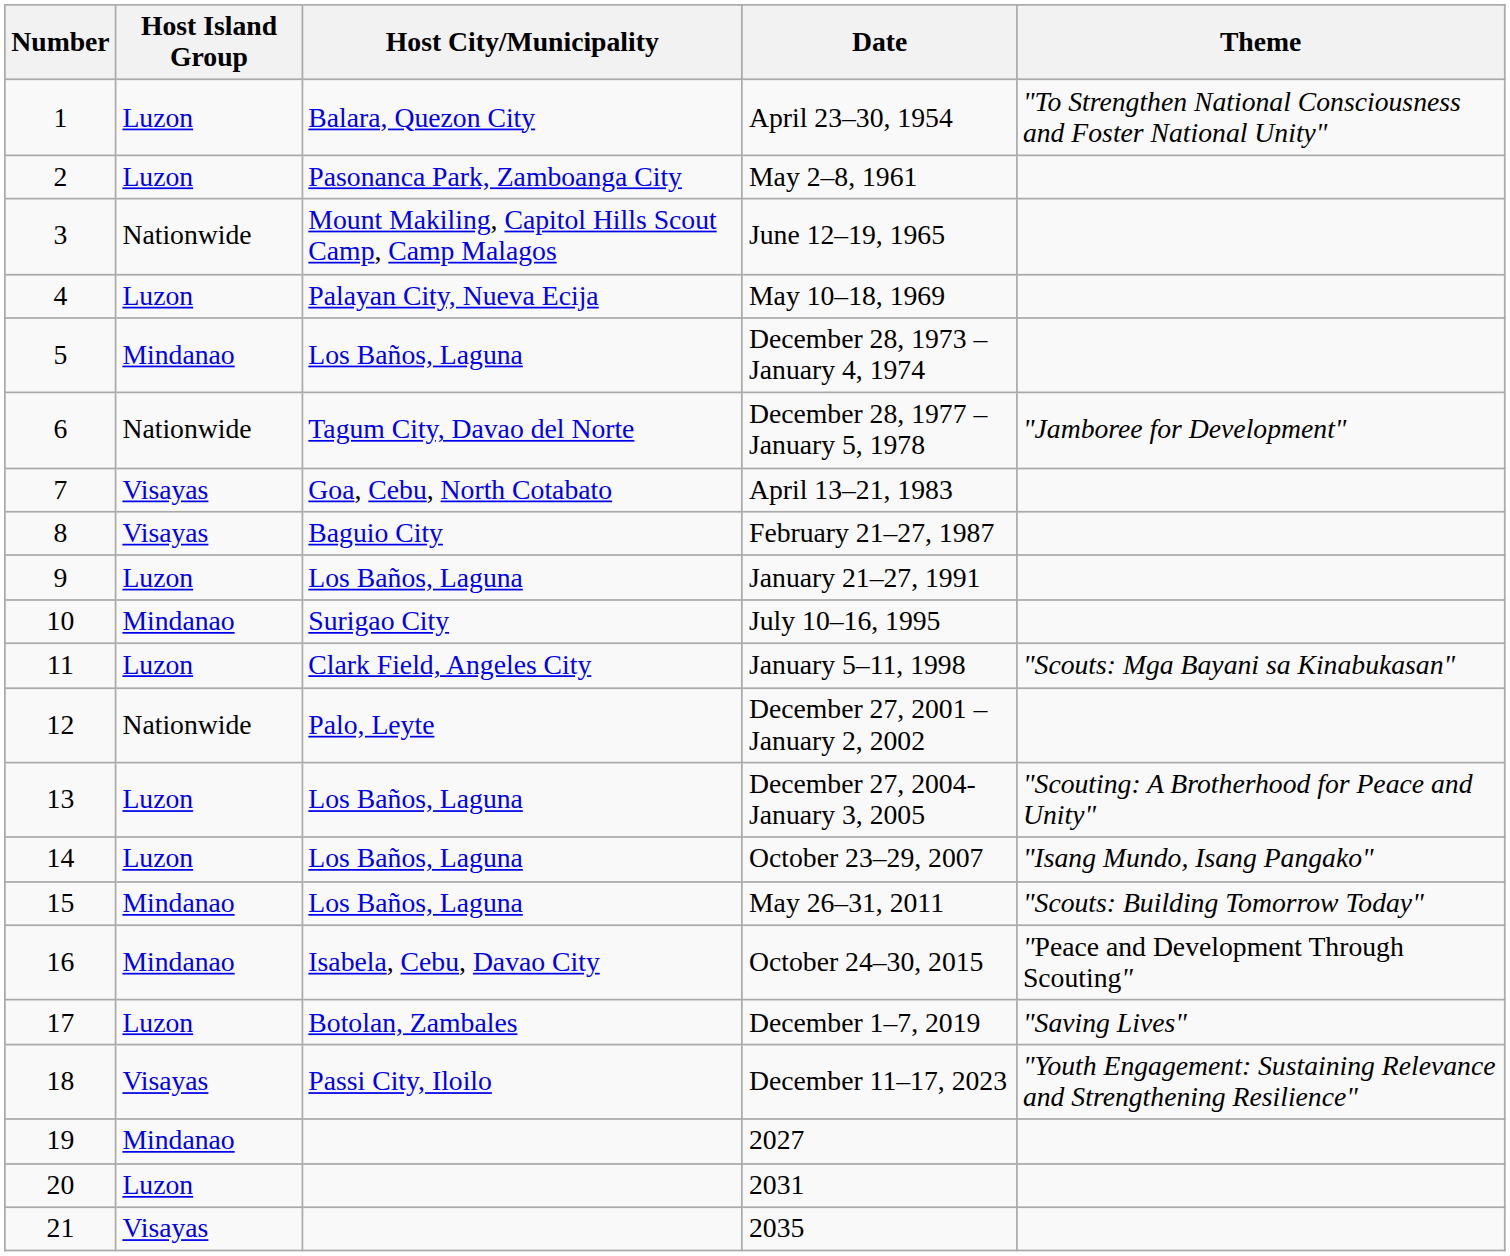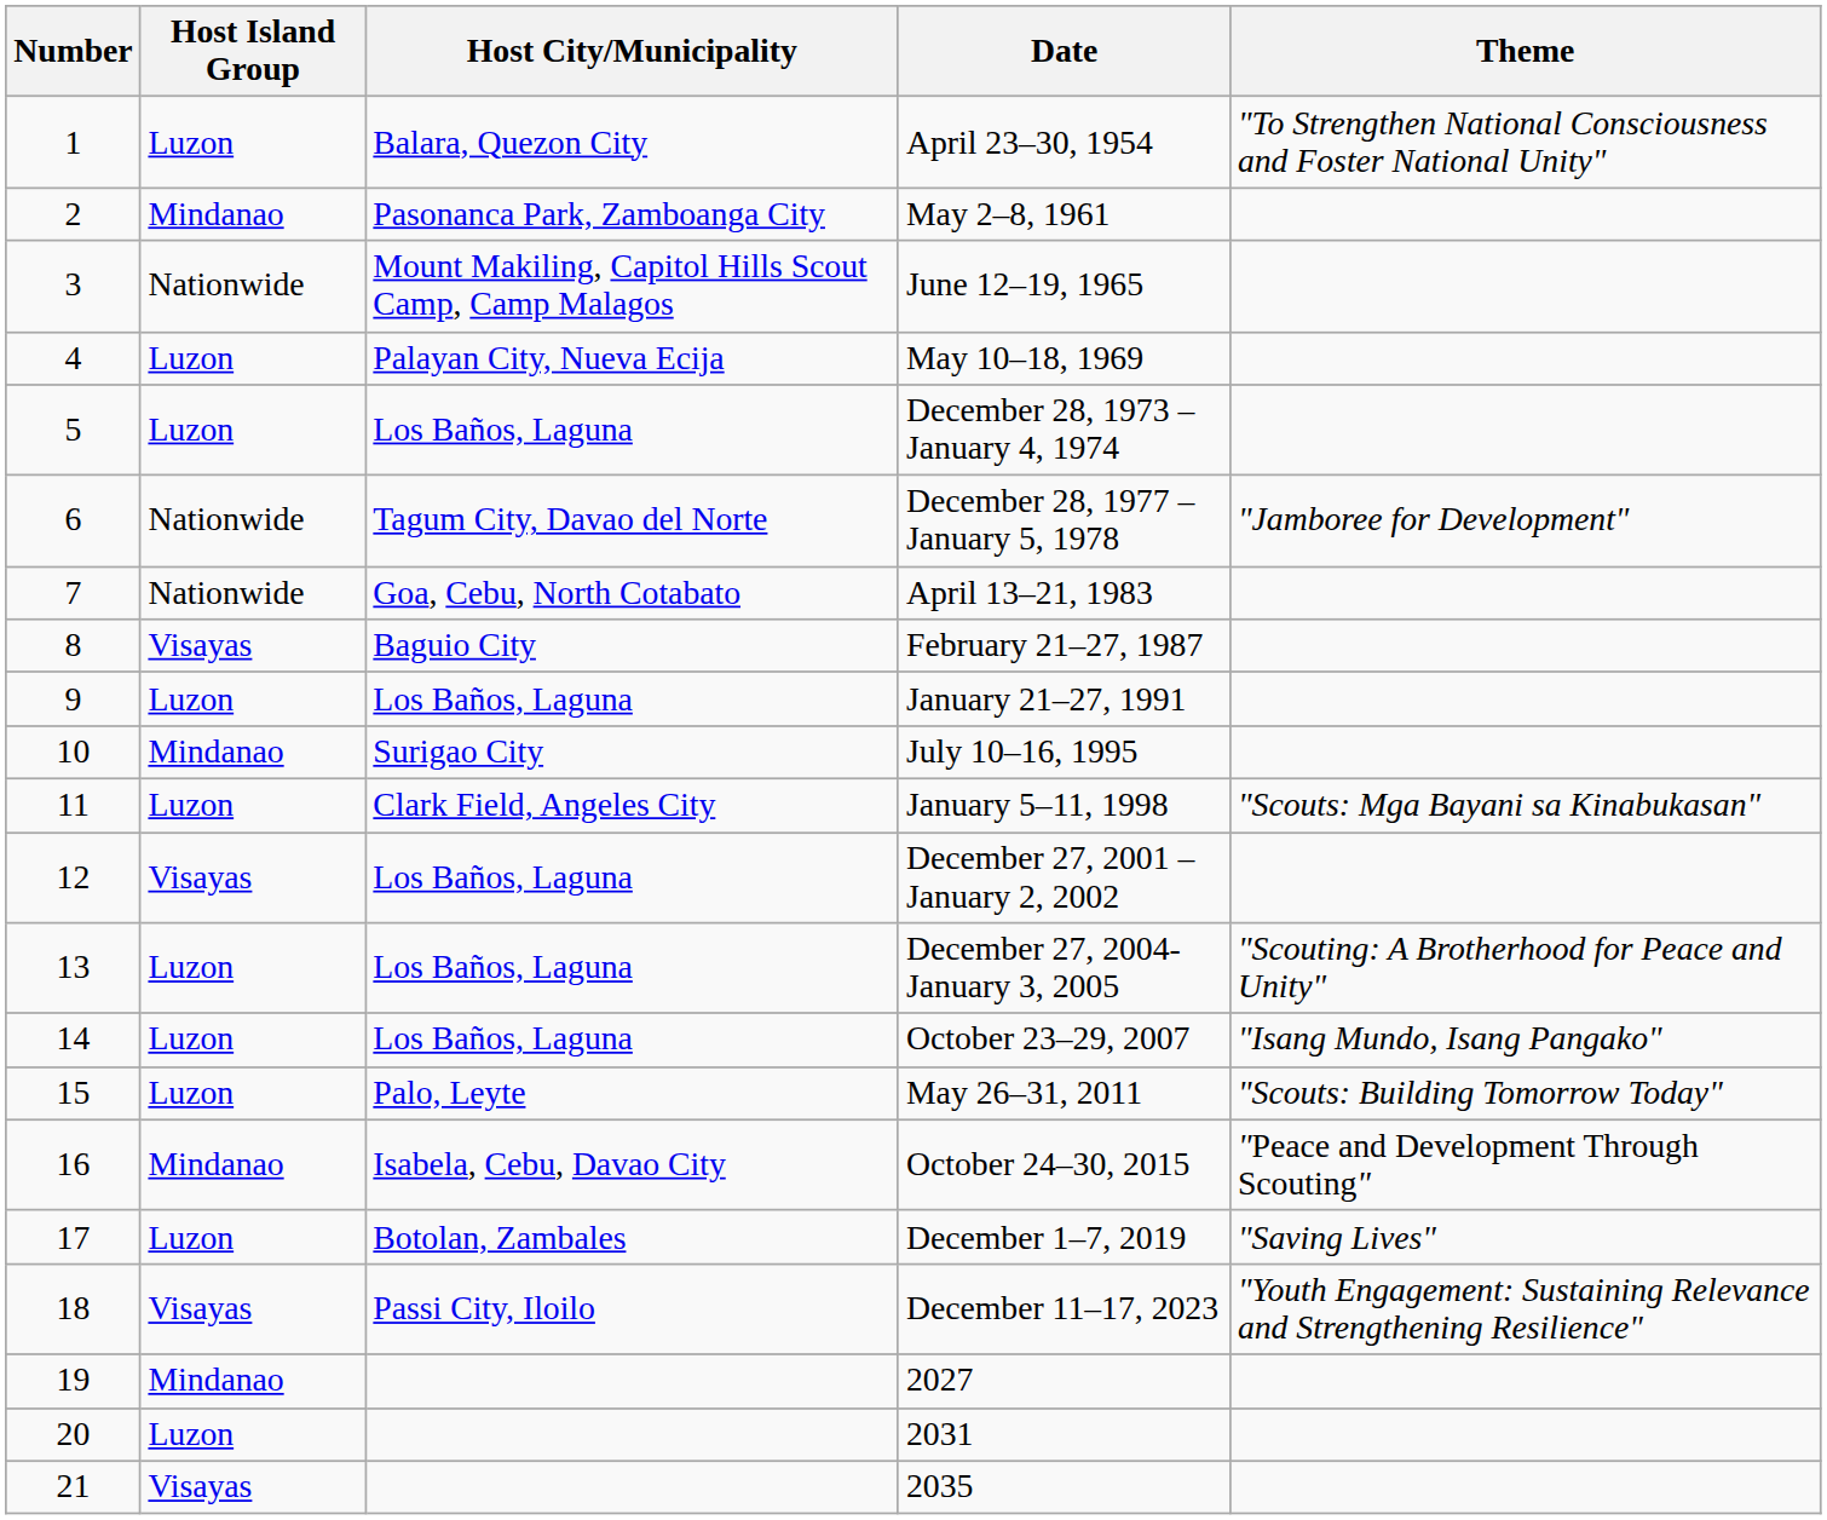 <table class="wikitable">
 <tr>
 <th>Number</th>
 <th>Host Island Group</th>
 <th>Host City/Municipality</th>
 <th>Date</th>
 <th>Theme</th>
 </tr>
 <tr>
 <td align=center>1</td>
 <td><a href='#'>Luzon</a></td>
 <td><a href='#'>Balara, Quezon City</a></td>
 <td>April 23–30, 1954</td>
 <td><em>"To Strengthen National Consciousness and Foster National Unity"</em></td>
 </tr>
 <tr>
 <td align=center>2</td>
-<td><a href='#'>Luzon</a></td>
+<td><a href='#'>Mindanao</a></td>
 <td><a href='#'>Pasonanca Park, Zamboanga City</a></td>
 <td>May 2–8, 1961</td>
 <td></td>
 </tr>
 <tr>
 <td align=center>3</td>
 <td>Nationwide</td>
 <td><a href='#'>Mount Makiling</a>, <a href='#'>Capitol Hills Scout Camp</a>, <a href='#'>Camp Malagos</a></td>
 <td>June 12–19, 1965</td>
 <td></td>
 </tr>
 <tr>
 <td align=center>4</td>
 <td><a href='#'>Luzon</a></td>
 <td><a href='#'>Palayan City, Nueva Ecija</a></td>
 <td>May 10–18, 1969</td>
 <td></td>
 </tr>
 <tr>
 <td align=center>5</td>
-<td><a href='#'>Mindanao</a></td>
+<td><a href='#'>Luzon</a></td>
 <td><a href='#'>Los Baños, Laguna</a></td>
 <td>December 28, 1973 – January 4, 1974</td>
 <td></td>
 </tr>
 <tr>
 <td align=center>6</td>
 <td>Nationwide</td>
 <td><a href='#'>Tagum City, Davao del Norte</a></td>
 <td>December 28, 1977 – January 5, 1978</td>
 <td><em>"Jamboree for Development"</em></td>
 </tr>
 <tr>
 <td align=center>7</td>
-<td><a href='#'>Visayas</a></td>
+<td>Nationwide</td>
 <td><a href='#'>Goa</a>, <a href='#'>Cebu</a>, <a href='#'>North Cotabato</a></td>
 <td>April 13–21, 1983</td>
 <td></td>
 </tr>
 <tr>
 <td align=center>8</td>
 <td><a href='#'>Visayas</a></td>
 <td><a href='#'>Baguio City</a></td>
 <td>February 21–27, 1987</td>
 <td></td>
 </tr>
 <tr>
 <td align=center>9</td>
 <td><a href='#'>Luzon</a></td>
 <td><a href='#'>Los Baños, Laguna</a></td>
 <td>January 21–27, 1991</td>
 <td></td>
 </tr>
 <tr>
 <td align=center>10</td>
 <td><a href='#'>Mindanao</a></td>
 <td><a href='#'>Surigao City</a></td>
 <td>July 10–16, 1995</td>
 <td></td>
 </tr>
 <tr>
 <td align=center>11</td>
 <td><a href='#'>Luzon</a></td>
 <td><a href='#'>Clark Field, Angeles City</a></td>
 <td>January 5–11, 1998</td>
 <td><em>"Scouts: Mga Bayani sa Kinabukasan"</em></td>
 </tr>
 <tr>
 <td align=center>12</td>
-<td>Nationwide</td>
-<td><a href='#'>Palo, Leyte</a></td>
+<td><a href='#'>Visayas</a></td>
+<td><a href='#'>Los Baños, Laguna</a></td>
 <td>December 27, 2001 – January 2, 2002</td>
 <td></td>
 </tr>
 <tr>
 <td align=center>13</td>
 <td><a href='#'>Luzon</a></td>
 <td><a href='#'>Los Baños, Laguna</a></td>
 <td>December 27, 2004- January 3, 2005</td>
 <td><em>"Scouting: A Brotherhood for Peace and Unity"</em></td>
 </tr>
 <tr>
 <td align=center>14</td>
 <td><a href='#'>Luzon</a></td>
 <td><a href='#'>Los Baños, Laguna</a></td>
 <td>October 23–29, 2007</td>
 <td><em>"Isang Mundo, Isang Pangako"</em></td>
 </tr>
 <tr>
 <td align=center>15</td>
-<td><a href='#'>Mindanao</a></td>
-<td><a href='#'>Los Baños, Laguna</a></td>
+<td><a href='#'>Luzon</a></td>
+<td><a href='#'>Palo, Leyte</a></td>
 <td>May 26–31, 2011</td>
 <td><em>"Scouts: Building Tomorrow Today"</em></td>
 </tr>
 <tr>
 <td align=center>16</td>
 <td><a href='#'>Mindanao</a></td>
 <td><a href='#'>Isabela</a>, <a href='#'>Cebu</a>, <a href='#'>Davao City</a></td>
 <td>October 24–30, 2015</td>
 <td><em>"</em>Peace and Development Through Scouting<em>"</em></td>
 </tr>
 <tr>
 <td align=center>17</td>
 <td><a href='#'>Luzon</a></td>
 <td><a href='#'>Botolan, Zambales</a></td>
 <td>December 1–7, 2019</td>
 <td><em>"Saving Lives"</em></td>
 </tr>
 <tr>
 <td align=center>18</td>
 <td><a href='#'>Visayas</a></td>
 <td><a href='#'>Passi City, Iloilo</a></td>
 <td>December 11–17, 2023</td>
 <td><em>"Youth Engagement: Sustaining Relevance and Strengthening Resilience"</em></td>
 </tr>
 <tr>
 <td align=center>19</td>
 <td><a href='#'>Mindanao</a></td>
 <td></td>
 <td>2027</td>
 <td></td>
 </tr>
 <tr>
 <td align=center>20</td>
 <td><a href='#'>Luzon</a></td>
 <td></td>
 <td>2031</td>
 <td></td>
 </tr>
 <tr>
 <td align=center>21</td>
 <td><a href='#'>Visayas</a></td>
 <td></td>
 <td>2035</td>
 <td></td>
 </tr>
 </table>
